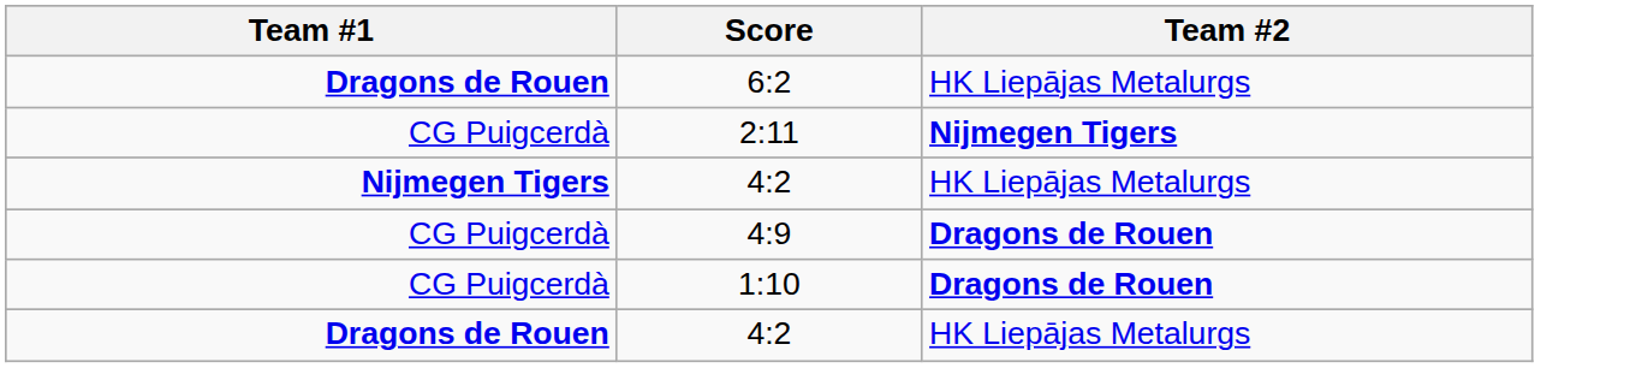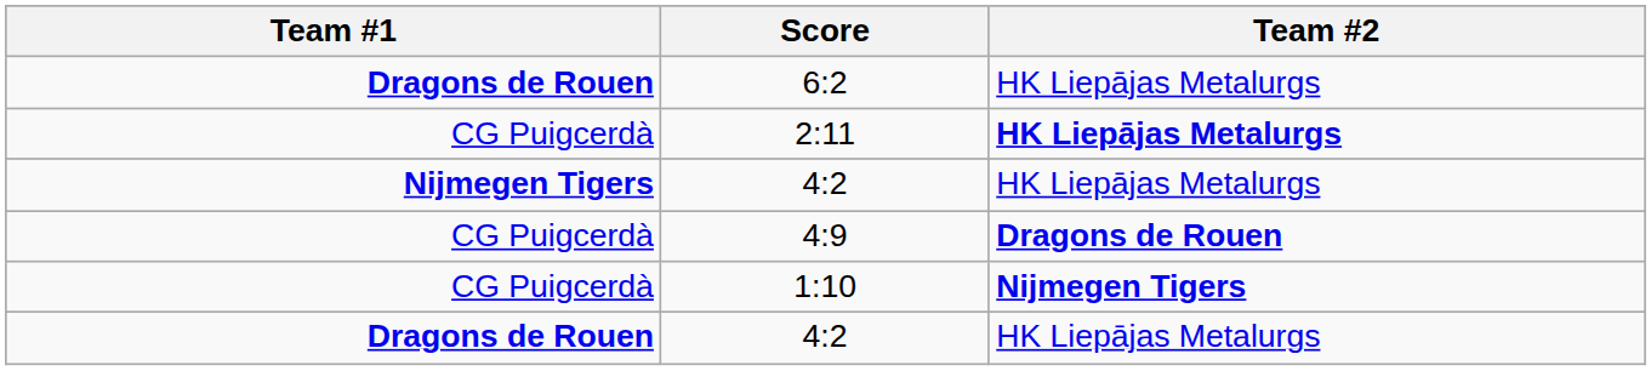 <table class="wikitable" style="text-align: center;">
 <tr>
 <th width=22%>Team #1</th>
 <th width=11%>Score</th>
 <th width=22%>Team #2</th>
 </tr>
 <tr>
 <td style="text-align: right;"><strong><a href='#'>Dragons de Rouen</a></strong> </td>
 <td>6:2</td>
 <td style="text-align: left;"> <a href='#'>HK Liepājas Metalurgs</a></td>
 </tr>
 <tr>
 <td style="text-align: right;"><a href='#'>CG Puigcerdà</a> </td>
 <td>2:11</td>
-<td style="text-align: left;"> <strong><a href='#'>Nijmegen Tigers</a></strong></td>
+<td style="text-align: left;"> <strong><a href='#'>HK Liepājas Metalurgs</a></strong></td>
 </tr>
 <tr>
 <td style="text-align: right;"><strong><a href='#'>Nijmegen Tigers</a></strong> </td>
 <td>4:2</td>
 <td style="text-align: left;"> <a href='#'>HK Liepājas Metalurgs</a></td>
 </tr>
 <tr>
 <td style="text-align: right;"><a href='#'>CG Puigcerdà</a> </td>
 <td>4:9</td>
 <td style="text-align: left;"> <strong><a href='#'>Dragons de Rouen</a></strong></td>
 </tr>
 <tr>
 <td style="text-align: right;"><a href='#'>CG Puigcerdà</a> </td>
 <td>1:10</td>
-<td style="text-align: left;"> <strong><a href='#'>Dragons de Rouen</a></strong></td>
+<td style="text-align: left;"> <strong><a href='#'>Nijmegen Tigers</a></strong></td>
 </tr>
 <tr>
 <td style="text-align: right;"><strong><a href='#'>Dragons de Rouen</a></strong> </td>
 <td>4:2</td>
 <td style="text-align: left;"> <a href='#'>HK Liepājas Metalurgs</a></td>
 </tr>
 </table>
